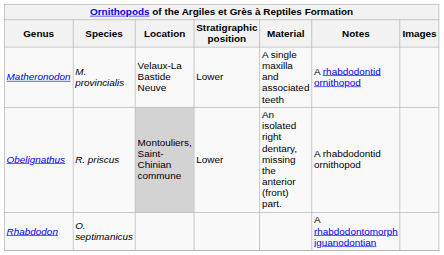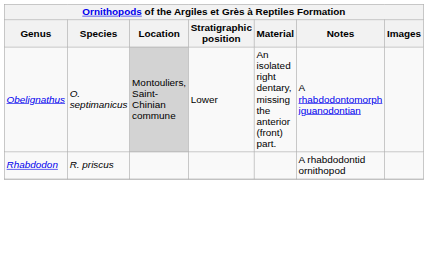 <table class="wikitable" align="center">
 <tr>
 <th colspan="7" align="center"><a href='#'>Ornithopods</a> of the Argiles et Grès à Reptiles Formation</th>
 </tr>
 <tr>
 <th>Genus</th>
 <th>Species</th>
 <th>Location</th>
 <th>Stratigraphic position</th>
 <th>Material</th>
 <th>Notes</th>
 <th>Images</th>
 </tr>
 <tr>
-<td><em><a href='#'>Matheronodon</a></em></td>
-<td><em>M. provincialis</em></td>
-<td>Velaux-La Bastide Neuve</td>
-<td>Lower</td>
-<td>A single maxilla and associated teeth</td>
-<td>A <a href='#'>rhabdodontid</a> <a href='#'>ornithopod</a></td>
-<td></td>
-</tr>
-<tr>
 <td><em><a href='#'>Obelignathus</a></em></td>
-<td><em>R. priscus</em></td>
+<td><em>O. septimanicus</em></td>
 <td style="background: lightgrey;">Montouliers, Saint-Chinian commune</td>
 <td>Lower</td>
 <td>An isolated right dentary, missing the anterior (front) part.</td>
-<td>A rhabdodontid ornithopod</td>
+<td>A <a href='#'>rhabdodontomorph</a> <a href='#'>iguanodontian</a></td>
 <td><br></td>
 </tr>
 <tr>
 <td><em><a href='#'>Rhabdodon</a></em></td>
-<td><em>O. septimanicus</em></td>
+<td><em>R. priscus</em></td>
 <td></td>
 <td></td>
 <td></td>
-<td>A <a href='#'>rhabdodontomorph</a> <a href='#'>iguanodontian</a></td>
+<td>A rhabdodontid ornithopod</td>
 <td></td>
 </tr>
 <tr>
 </tr>
 </table>
